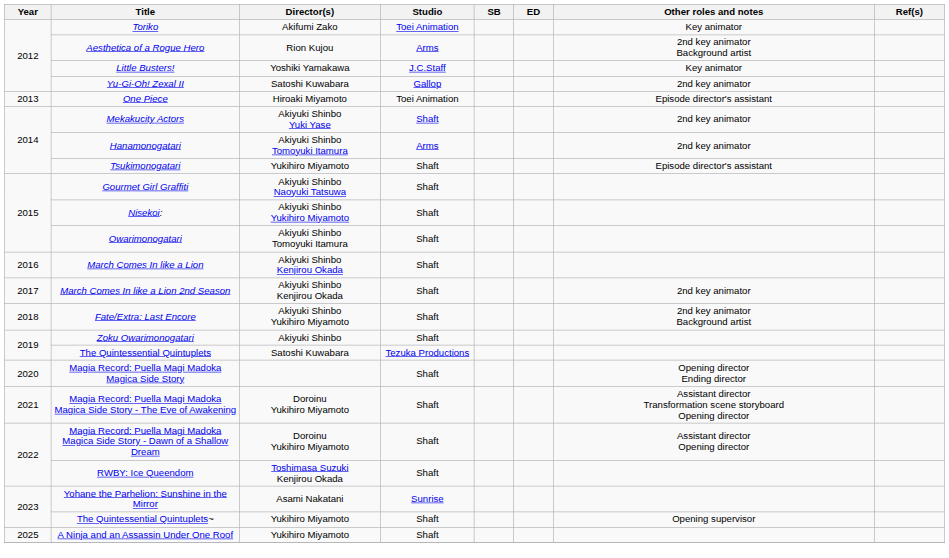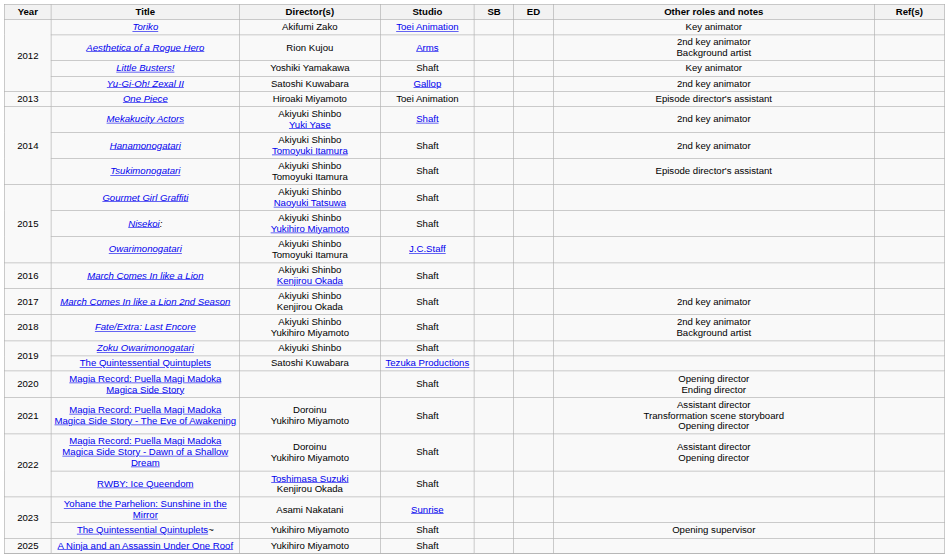 <table class="wikitable sortable" style="text-align:center; margin=auto; ">
 <tr>
 <th scope="col" width=5%>Year</th>
 <th scope="col" width=20%>Title</th>
 <th scope="col" width=15%>Director(s)</th>
 <th scope="col" width=10%>Studio</th>
 <th scope="col" class="unsortable">SB</th>
 <th scope="col" class="unsortable">ED</th>
 <th scope="col" class="unsortable">Other roles and notes</th>
 <th scope="col" class="unsortable">Ref(s)</th>
 </tr>
 <tr>
 <td rowspan="4">2012</td>
 <td><em><a href='#'>Toriko</a></em></td>
 <td>Akifumi Zako</td>
 <td><a href='#'>Toei Animation</a></td>
 <td></td>
 <td></td>
 <td>Key animator</td>
 <td></td>
 </tr>
 <tr>
 <td><em><a href='#'>Aesthetica of a Rogue Hero</a></em></td>
 <td>Rion Kujou</td>
 <td><a href='#'>Arms</a></td>
 <td></td>
 <td></td>
 <td>2nd key animator<br>Background artist</td>
 <td></td>
 </tr>
 <tr>
 <td><em><a href='#'>Little Busters!</a></em></td>
 <td>Yoshiki Yamakawa</td>
-<td><a href='#'>J.C.Staff</a></td>
+<td>Shaft</td>
 <td></td>
 <td></td>
 <td>Key animator</td>
 <td></td>
 </tr>
 <tr>
 <td><em><a href='#'>Yu-Gi-Oh! Zexal II</a></em></td>
 <td>Satoshi Kuwabara</td>
 <td><a href='#'>Gallop</a></td>
 <td></td>
 <td></td>
 <td>2nd key animator</td>
 <td></td>
 </tr>
 <tr>
 <td>2013</td>
 <td><em><a href='#'>One Piece</a></em></td>
 <td>Hiroaki Miyamoto</td>
 <td>Toei Animation</td>
 <td></td>
 <td></td>
 <td>Episode director's assistant</td>
 </tr>
 <tr>
 <td rowspan="3">2014</td>
 <td><em><a href='#'>Mekakucity Actors</a></em></td>
 <td>Akiyuki Shinbo<br><a href='#'>Yuki Yase</a></td>
 <td><a href='#'>Shaft</a></td>
 <td></td>
 <td></td>
 <td>2nd key animator</td>
 <td></td>
 </tr>
 <tr>
 <td><em><a href='#'>Hanamonogatari</a></em></td>
 <td>Akiyuki Shinbo<br><a href='#'>Tomoyuki Itamura</a></td>
-<td><a href='#'>Arms</a></td>
+<td>Shaft</td>
 <td></td>
 <td></td>
 <td>2nd key animator</td>
 <td></td>
 </tr>
 <tr>
 <td><em><a href='#'>Tsukimonogatari</a></em></td>
-<td>Yukihiro Miyamoto</td>
+<td>Akiyuki Shinbo<br>Tomoyuki Itamura</td>
 <td>Shaft</td>
 <td></td>
 <td></td>
 <td>Episode director's assistant</td>
 <td></td>
 </tr>
 <tr>
 <td rowspan="3">2015</td>
 <td><em><a href='#'>Gourmet Girl Graffiti</a></em></td>
 <td>Akiyuki Shinbo<br><a href='#'>Naoyuki Tatsuwa</a></td>
 <td>Shaft</td>
 <td></td>
 <td></td>
 <td></td>
 <td></td>
 </tr>
 <tr>
 <td><em><a href='#'>Nisekoi</a>:</em></td>
 <td>Akiyuki Shinbo<br><a href='#'>Yukihiro Miyamoto</a></td>
 <td>Shaft</td>
 <td></td>
 <td></td>
 <td></td>
 <td></td>
 </tr>
 <tr>
 <td><em><a href='#'>Owarimonogatari</a></em></td>
 <td>Akiyuki Shinbo<br>Tomoyuki Itamura</td>
-<td>Shaft</td>
+<td><a href='#'>J.C.Staff</a></td>
 <td></td>
 <td></td>
 <td></td>
 <td></td>
 </tr>
 <tr>
 <td>2016</td>
 <td><em><a href='#'>March Comes In like a Lion</a></em></td>
 <td>Akiyuki Shinbo<br><a href='#'>Kenjirou Okada</a></td>
 <td>Shaft</td>
 <td></td>
 <td></td>
 <td></td>
 <td></td>
 </tr>
 <tr>
 <td>2017</td>
 <td><em><a href='#'>March Comes In like a Lion 2nd Season</a></em></td>
 <td>Akiyuki Shinbo<br>Kenjirou Okada</td>
 <td>Shaft</td>
 <td></td>
 <td></td>
 <td>2nd key animator</td>
 <td></td>
 </tr>
 <tr>
 <td>2018</td>
 <td><em><a href='#'>Fate/Extra: Last Encore</a></em></td>
 <td>Akiyuki Shinbo<br>Yukihiro Miyamoto</td>
 <td>Shaft</td>
 <td></td>
 <td></td>
 <td>2nd key animator<br>Background artist</td>
 <td></td>
 </tr>
 <tr>
 <td rowspan="2">2019</td>
 <td><em><a href='#'>Zoku Owarimonogatari</a></td>
 <td>Akiyuki Shinbo</td>
 <td>Shaft</td>
 <td></td>
 <td></td>
 <td></td>
 <td></td>
 </tr>
 <tr>
 <td></em><a href='#'>The Quintessential Quintuplets</a><em></td>
 <td>Satoshi Kuwabara</td>
 <td><a href='#'>Tezuka Productions</a></td>
 <td></td>
 <td></td>
 <td></td>
 <td></td>
 </tr>
 <tr>
 <td>2020</td>
 <td></em><a href='#'>Magia Record: Puella Magi Madoka Magica Side Story</a><em></td>
 <td></td>
 <td>Shaft</td>
 <td></td>
 <td></td>
 <td>Opening director<br>Ending director</td>
 <td></td>
 </tr>
 <tr>
 <td>2021</td>
 <td></em><a href='#'>Magia Record: Puella Magi Madoka Magica Side Story - The Eve of Awakening</a><em></td>
 <td>Doroinu<br>Yukihiro Miyamoto</td>
 <td>Shaft</td>
 <td></td>
 <td></td>
 <td>Assistant director<br>Transformation scene storyboard<br>Opening director</td>
 <td></td>
 </tr>
 <tr>
 <td rowspan="2">2022</td>
 <td></em><a href='#'>Magia Record: Puella Magi Madoka Magica Side Story - Dawn of a Shallow Dream</a><em></td>
 <td>Doroinu<br>Yukihiro Miyamoto</td>
 <td>Shaft</td>
 <td></td>
 <td></td>
 <td>Assistant director<br>Opening director</td>
 <td></td>
 </tr>
 <tr>
 <td></em><a href='#'>RWBY: Ice Queendom</a><em></td>
 <td><a href='#'>Toshimasa Suzuki</a><br>Kenjirou Okada</td>
 <td>Shaft</td>
 <td></td>
 <td></td>
 <td></td>
 <td></td>
 </tr>
 <tr>
 <td rowspan="2">2023</td>
 <td></em><a href='#'>Yohane the Parhelion: Sunshine in the Mirror</a><em></td>
 <td>Asami Nakatani</td>
 <td><a href='#'>Sunrise</a></td>
 <td></td>
 <td></td>
 <td></td>
 <td></td>
 </tr>
 <tr>
 <td></em><a href='#'>The Quintessential Quintuplets</a>~<em></td>
 <td>Yukihiro Miyamoto</td>
 <td>Shaft</td>
 <td></td>
 <td></td>
 <td>Opening supervisor</td>
 <td></td>
 </tr>
 <tr>
 <td>2025</td>
 <td></em><a href='#'>A Ninja and an Assassin Under One Roof</a><em></td>
 <td>Yukihiro Miyamoto</td>
 <td>Shaft</td>
 <td></td>
 <td></td>
 <td></td>
 <td></td>
 </tr>
 <tr>
 </tr>
 </table>
